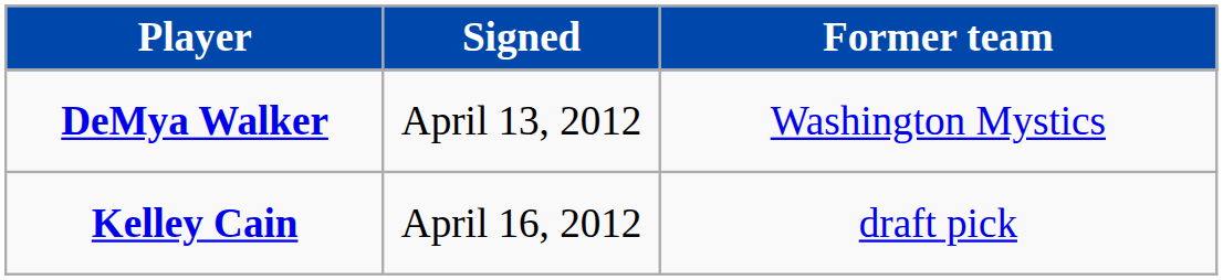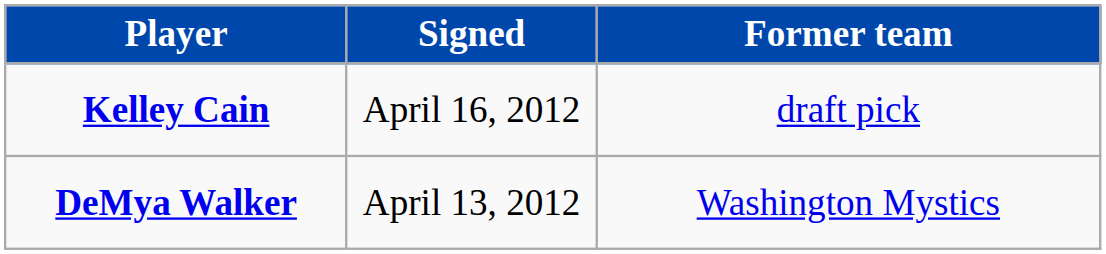 <table class="wikitable" style="text-align: center">
 <tr align="center" bgcolor="#dddddd">
 <td style="background:#0047AB;color:white; width:140px"><strong>Player</strong></td>
 <td style="background:#0047AB;color:white; width:100px"><strong>Signed</strong></td>
 <td style="background:#0047AB;color:white; width:210px"><strong>Former team</strong></td>
 </tr>
 <tr style="height:40px">
+<td><strong><a href='#'>Kelley Cain</a></strong></td>
+<td>April 16, 2012</td>
+<td><a href='#'>draft pick</a></td>
+</tr>
+<tr style="height:40px">
 <td><strong><a href='#'>DeMya Walker</a></strong></td>
 <td>April 13, 2012</td>
 <td><a href='#'>Washington Mystics</a></td>
 </tr>
-<tr style="height:40px">
-<td><strong><a href='#'>Kelley Cain</a></strong></td>
-<td>April 16, 2012</td>
-<td><a href='#'>draft pick</a></td>
-</tr>
 </table>
